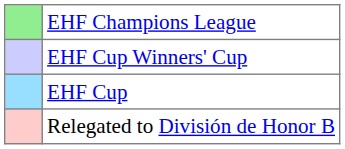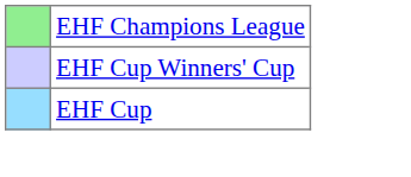 <table bgcolor="#f7f8ff" cellpadding="3" cellspacing="0" border="1" style="font-size: 95%; border: gray solid 1px; border-collapse: collapse;text-align:center;">
 <tr>
 <td style="background: #90EE90;" width="20"></td>
 <td bgcolor="#ffffff" align="left"><a href='#'>EHF Champions League</a></td>
 </tr>
 <tr>
 <td style="background: #ccccff;" width="20"></td>
 <td bgcolor="#ffffff" align="left"><a href='#'>EHF Cup Winners' Cup</a></td>
 </tr>
 <tr>
 <td style="background: #97DEFF;" width="20"></td>
 <td bgcolor="#ffffff" align="left"><a href='#'>EHF Cup</a></td>
 </tr>
-<tr>
-<td style="background: #FFCCCC" width="20"></td>
-<td bgcolor="#ffffff" align="left">Relegated to <a href='#'>División de Honor B</a></td>
-</tr>
 </table>
